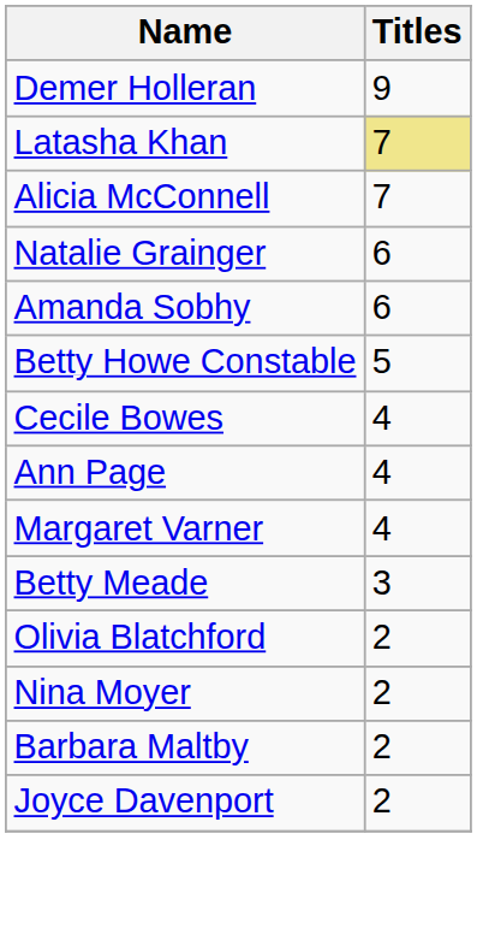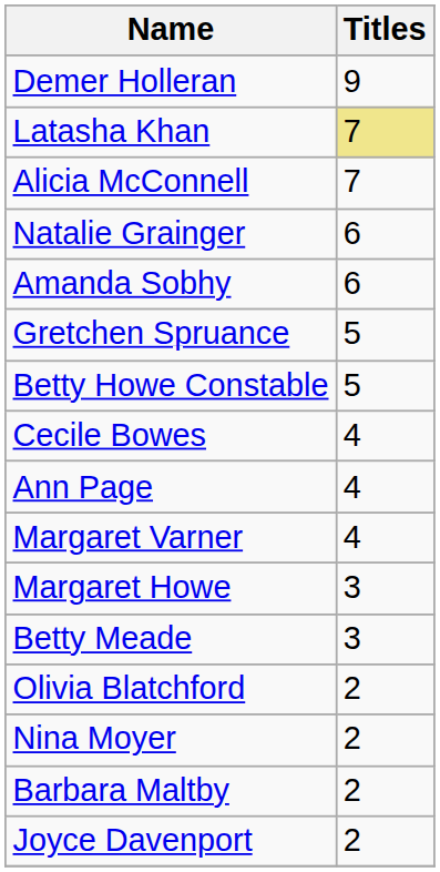 <table class="wikitable">
 <tr style="background:#EFEFEF">
 <th>Name</th>
 <th>Titles</th>
 </tr>
 <tr>
 <td><a href='#'>Demer Holleran</a></td>
 <td>9</td>
 </tr>
 <tr>
 <td><a href='#'>Latasha Khan</a></td>
 <td style="background: khaki;">7</td>
 </tr>
 <tr>
 <td><a href='#'>Alicia McConnell</a></td>
 <td>7</td>
 </tr>
 <tr>
 <td><a href='#'>Natalie Grainger</a></td>
 <td>6</td>
 </tr>
 <tr>
 <td><a href='#'>Amanda Sobhy</a></td>
 <td>6</td>
 </tr>
 <tr>
+<td><a href='#'>Gretchen Spruance</a></td>
+<td>5</td>
+</tr>
+<tr>
 <td><a href='#'>Betty Howe Constable</a></td>
 <td>5</td>
 </tr>
 <tr>
 <td><a href='#'>Cecile Bowes</a></td>
 <td>4</td>
 </tr>
 <tr>
 <td><a href='#'>Ann Page</a></td>
 <td>4</td>
 </tr>
 <tr>
 <td><a href='#'>Margaret Varner</a></td>
 <td>4</td>
+</tr>
+<tr>
+<td><a href='#'>Margaret Howe</a></td>
+<td>3</td>
 </tr>
 <tr>
 <td><a href='#'>Betty Meade</a></td>
 <td>3</td>
 </tr>
 <tr>
 <td><a href='#'>Olivia Blatchford</a></td>
 <td>2</td>
 </tr>
 <tr>
 <td><a href='#'>Nina Moyer</a></td>
 <td>2</td>
 </tr>
 <tr>
 <td><a href='#'>Barbara Maltby</a></td>
 <td>2</td>
 </tr>
 <tr>
 <td><a href='#'>Joyce Davenport</a></td>
 <td>2</td>
 </tr>
 <tr>
 </tr>
 </table>
